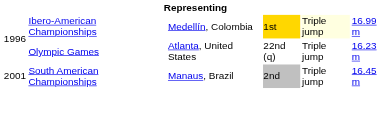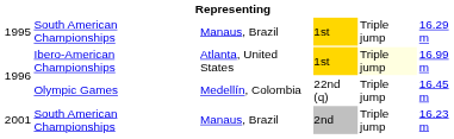 <table>
 <tr>
 <th colspan="6">Representing </th>
 </tr>
 <tr>
+<td>1995</td>
+<td><a href='#'>South American Championships</a></td>
+<td><a href='#'>Manaus</a>, Brazil</td>
+<td bgcolor=gold>1st</td>
+<td>Triple jump</td>
+<td><a href='#'>16.29 m</a></td>
+</tr>
+<tr>
 <td rowspan=2>1996</td>
 <td><a href='#'>Ibero-American Championships</a></td>
-<td><a href='#'>Medellín</a>, Colombia</td>
+<td><a href='#'>Atlanta</a>, United States</td>
 <td bgcolor=gold>1st</td>
 <td style="background: lightyellow;">Triple jump</td>
 <td><a href='#'>16.99 m</a></td>
 </tr>
 <tr>
 <td><a href='#'>Olympic Games</a></td>
-<td><a href='#'>Atlanta</a>, United States</td>
+<td><a href='#'>Medellín</a>, Colombia</td>
 <td>22nd (q)</td>
 <td>Triple jump</td>
-<td><a href='#'>16.23 m</a></td>
+<td><a href='#'>16.45 m</a></td>
 </tr>
 <tr>
 <td>2001</td>
 <td><a href='#'>South American Championships</a></td>
 <td><a href='#'>Manaus</a>, Brazil</td>
 <td bgcolor=silver>2nd</td>
 <td>Triple jump</td>
-<td><a href='#'>16.45 m</a></td>
+<td><a href='#'>16.23 m</a></td>
 </tr>
 </table>
